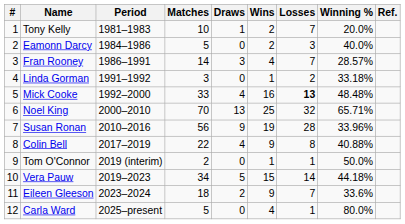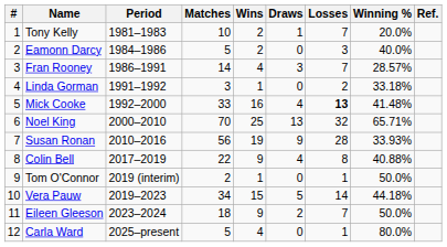 <table class="wikitable sortable" style="text-align: right;">
 <tr>
 <th>#</th>
 <th>Name</th>
 <th>Period</th>
 <th>Matches</th>
+<th>Wins</th>
 <th>Draws</th>
-<th>Wins</th>
 <th>Losses</th>
 <th>Winning %</th>
 <th>Ref.</th>
 </tr>
 <tr>
 <td>1</td>
 <td style="text-align: left;"> Tony Kelly</td>
 <td style="text-align: left;">1981–1983</td>
 <td>10</td>
+<td>2</td>
 <td>1</td>
-<td>2</td>
 <td>7</td>
 <td>20.0%</td>
 <td></td>
 </tr>
 <tr>
 <td>2</td>
 <td style="text-align: left;"> <a href='#'>Eamonn Darcy</a></td>
 <td style="text-align: left;">1984–1986</td>
 <td>5</td>
+<td>2</td>
 <td>0</td>
-<td>2</td>
 <td>3</td>
 <td>40.0%</td>
 <td></td>
 </tr>
 <tr>
 <td>3</td>
 <td style="text-align: left;"> <a href='#'>Fran Rooney</a></td>
 <td style="text-align: left;">1986–1991</td>
 <td>14</td>
+<td>4</td>
 <td>3</td>
-<td>4</td>
 <td>7</td>
 <td>28.57%</td>
 <td></td>
 </tr>
 <tr>
 <td>4</td>
 <td style="text-align: left;"> <a href='#'>Linda Gorman</a></td>
 <td style="text-align: left;">1991–1992</td>
 <td>3</td>
+<td>1</td>
 <td>0</td>
-<td>1</td>
 <td>2</td>
 <td>33.18%</td>
 <td></td>
 </tr>
 <tr>
 <td>5</td>
 <td style="text-align: left;"> <a href='#'>Mick Cooke</a></td>
 <td style="text-align: left;">1992–2000</td>
 <td>33</td>
+<td>16</td>
 <td>4</td>
-<td>16</td>
 <td><strong>13</strong></td>
-<td>48.48%</td>
+<td>41.48%</td>
 <td></td>
 </tr>
 <tr>
 <td>6</td>
 <td style="text-align: left;"> <a href='#'>Noel King</a></td>
 <td style="text-align: left;">2000–2010</td>
 <td>70</td>
+<td>25</td>
 <td>13</td>
-<td>25</td>
 <td>32</td>
 <td>65.71%</td>
 <td></td>
 </tr>
 <tr>
 <td>7</td>
 <td style="text-align: left;"> <a href='#'>Susan Ronan</a></td>
 <td style="text-align: left;">2010–2016</td>
 <td>56</td>
+<td>19</td>
 <td>9</td>
-<td>19</td>
 <td>28</td>
-<td>33.96%</td>
+<td>33.93%</td>
 <td></td>
 </tr>
 <tr>
 <td>8</td>
 <td style="text-align: left;"> <a href='#'>Colin Bell</a></td>
 <td style="text-align: left;">2017–2019</td>
 <td>22</td>
+<td>9</td>
 <td>4</td>
-<td>9</td>
 <td>8</td>
 <td>40.88%</td>
 <td></td>
 </tr>
 <tr>
 <td>9</td>
 <td style="text-align: left;"> Tom O'Connor</td>
 <td style="text-align: left;">2019 (interim)</td>
 <td>2</td>
+<td>1</td>
 <td>0</td>
-<td>1</td>
 <td>1</td>
 <td>50.0%</td>
 <td></td>
 </tr>
 <tr>
 <td>10</td>
 <td style="text-align: left;"> <a href='#'>Vera Pauw</a></td>
 <td style="text-align: left;">2019–2023</td>
 <td>34</td>
+<td>15</td>
 <td>5</td>
-<td>15</td>
 <td>14</td>
 <td>44.18%</td>
 <td></td>
 </tr>
 <tr>
 <td>11</td>
 <td style="text-align: left;"> <a href='#'>Eileen Gleeson</a></td>
 <td style="text-align: left;">2023–2024</td>
 <td>18</td>
+<td>9</td>
 <td>2</td>
-<td>9</td>
 <td>7</td>
-<td>33.6%</td>
+<td>50.0%</td>
 <td></td>
 </tr>
 <tr>
 <td>12</td>
 <td style="text-align: left;"> <a href='#'>Carla Ward</a></td>
 <td style="text-align: left;">2025–present</td>
 <td>5</td>
+<td>4</td>
 <td>0</td>
-<td>4</td>
 <td>1</td>
 <td>80.0%</td>
 <td></td>
 </tr>
 </table>
